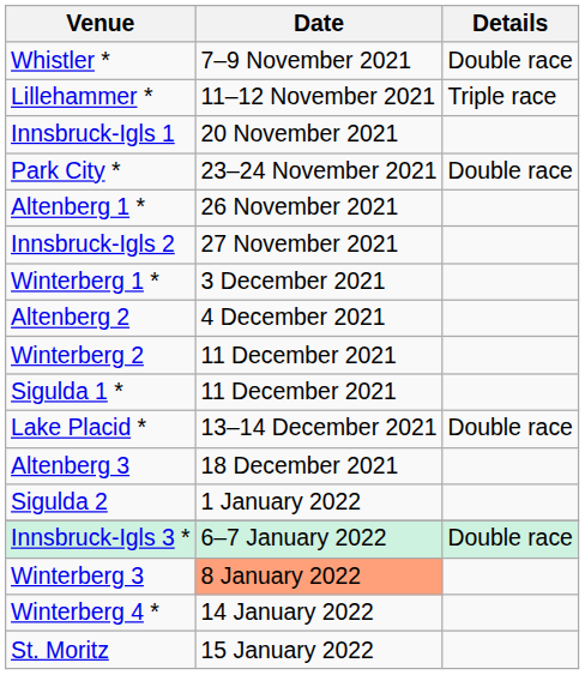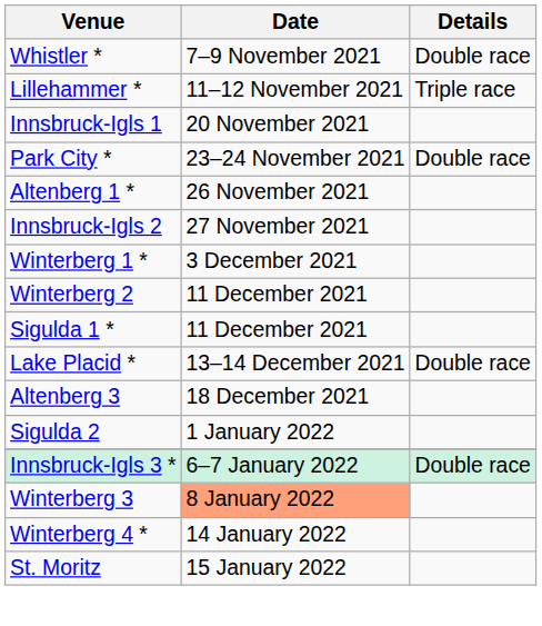 <table class="wikitable">
 <tr>
 <th>Venue</th>
 <th>Date</th>
 <th>Details</th>
 </tr>
 <tr>
 <td> <a href='#'>Whistler</a> *</td>
 <td>7–9 November 2021</td>
 <td>Double race</td>
 </tr>
 <tr>
 <td> <a href='#'>Lillehammer</a> *</td>
 <td>11–12 November 2021</td>
 <td>Triple race</td>
 </tr>
 <tr>
 <td> <a href='#'>Innsbruck-Igls 1</a></td>
 <td>20 November 2021</td>
 <td></td>
 </tr>
 <tr>
 <td> <a href='#'>Park City</a> *</td>
 <td>23–24 November 2021</td>
 <td>Double race</td>
 </tr>
 <tr>
 <td> <a href='#'>Altenberg 1</a> *</td>
 <td>26 November 2021</td>
 <td></td>
 </tr>
 <tr>
 <td> <a href='#'>Innsbruck-Igls 2</a></td>
 <td>27 November 2021</td>
 <td></td>
 </tr>
 <tr>
 <td> <a href='#'>Winterberg 1</a> *</td>
 <td>3 December 2021</td>
-<td></td>
-</tr>
-<tr>
-<td> <a href='#'>Altenberg 2</a></td>
-<td>4 December  2021</td>
 <td></td>
 </tr>
 <tr>
 <td> <a href='#'>Winterberg 2</a></td>
 <td>11 December 2021</td>
 <td></td>
 </tr>
 <tr>
 <td> <a href='#'>Sigulda 1</a> *</td>
 <td>11 December 2021</td>
 <td></td>
 </tr>
 <tr>
 <td> <a href='#'>Lake Placid</a> *</td>
 <td>13–14 December  2021</td>
 <td>Double race</td>
 </tr>
 <tr>
 <td> <a href='#'>Altenberg 3</a></td>
 <td>18 December 2021</td>
 <td></td>
 </tr>
 <tr>
 <td> <a href='#'>Sigulda 2</a></td>
 <td>1 January 2022</td>
 <td></td>
 </tr>
 <tr>
 </tr>
 <tr style="background:#CEF2E0">
 <td> <a href='#'>Innsbruck-Igls 3</a> *</td>
 <td>6–7 January 2022</td>
 <td>Double race</td>
 </tr>
 <tr>
 <td> <a href='#'>Winterberg 3</a></td>
 <td style="background: lightsalmon;">8 January 2022</td>
 <td></td>
 </tr>
 <tr>
 <td> <a href='#'>Winterberg 4</a> *</td>
 <td>14 January 2022</td>
 <td></td>
 </tr>
 <tr>
 <td> <a href='#'>St. Moritz</a></td>
 <td>15 January 2022</td>
 <td></td>
 </tr>
 </table>
